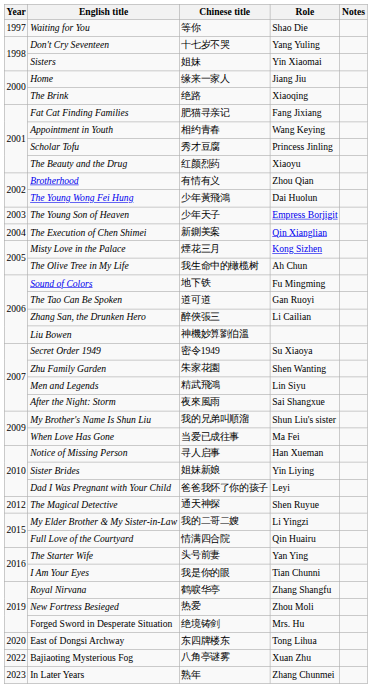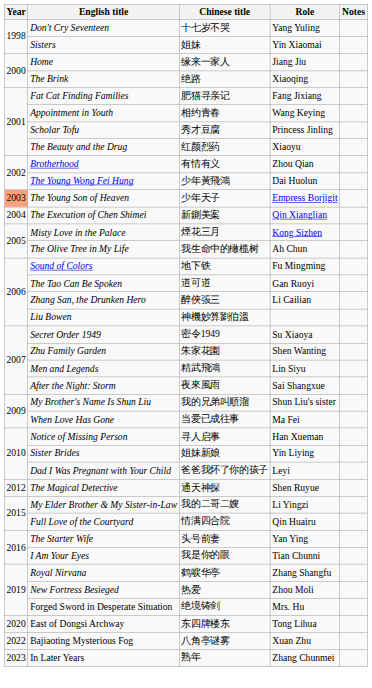 <table class="wikitable sortable">
 <tr>
 <th>Year</th>
 <th>English title</th>
 <th>Chinese title</th>
 <th>Role</th>
 <th class="unsortable">Notes</th>
-</tr>
-<tr>
-<td>1997</td>
-<td><em>Waiting for You</em></td>
-<td>等你</td>
-<td>Shao Die</td>
-<td></td>
 </tr>
 <tr>
 <td rowspan=2>1998</td>
 <td><em>Don't Cry Seventeen</em></td>
 <td>十七岁不哭</td>
 <td>Yang Yuling</td>
 <td></td>
 </tr>
 <tr>
 <td><em>Sisters</em></td>
 <td>姐妹</td>
 <td>Yin Xiaomai</td>
 <td></td>
 </tr>
 <tr>
 <td rowspan=2>2000</td>
 <td><em>Home</em></td>
 <td>缘来一家人</td>
 <td>Jiang Jiu</td>
 <td></td>
 </tr>
 <tr>
 <td><em>The Brink</em></td>
 <td>绝路</td>
 <td>Xiaoqing</td>
 <td></td>
 </tr>
 <tr>
 <td rowspan=4>2001</td>
 <td><em>Fat Cat Finding Families</em></td>
 <td>肥猫寻亲记</td>
 <td>Fang Jixiang</td>
 <td></td>
 </tr>
 <tr>
 <td><em>Appointment in Youth</em></td>
 <td>相约青春</td>
 <td>Wang Keying</td>
 <td></td>
 </tr>
 <tr>
 <td><em>Scholar Tofu</em></td>
 <td>秀才豆腐</td>
 <td>Princess Jinling</td>
 <td></td>
 </tr>
 <tr>
 <td><em>The Beauty and the Drug</em></td>
 <td>红颜烈药</td>
 <td>Xiaoyu</td>
 <td></td>
 </tr>
 <tr>
 <td rowspan=2>2002</td>
 <td><em><a href='#'>Brotherhood</a></em></td>
 <td>有情有义</td>
 <td>Zhou Qian</td>
 <td></td>
 </tr>
 <tr>
 <td><em><a href='#'>The Young Wong Fei Hung</a></em></td>
 <td>少年黃飛鴻</td>
 <td>Dai Huolun</td>
 <td></td>
 </tr>
 <tr>
-<td>2003</td>
+<td style="background: lightsalmon;">2003</td>
 <td><em>The Young Son of Heaven</em></td>
 <td>少年天子</td>
 <td><a href='#'>Empress Borjigit</a></td>
 <td></td>
 </tr>
 <tr>
 <td>2004</td>
 <td><em>The Execution of Chen Shimei</em></td>
 <td>新鍘美案</td>
 <td><a href='#'>Qin Xianglian</a></td>
 <td></td>
 </tr>
 <tr>
 <td rowspan=2>2005</td>
 <td><em>Misty Love in the Palace</em></td>
 <td>煙花三月</td>
 <td><a href='#'>Kong Sizhen</a></td>
 <td></td>
 </tr>
 <tr>
 <td><em>The Olive Tree in My Life</em></td>
 <td>我生命中的橄榄树</td>
 <td>Ah Chun</td>
 <td></td>
 </tr>
 <tr>
 <td rowspan=4>2006</td>
 <td><em><a href='#'>Sound of Colors</a></em></td>
 <td>地下铁</td>
 <td>Fu Mingming</td>
 <td></td>
 </tr>
 <tr>
 <td><em>The Tao Can Be Spoken</em></td>
 <td>道可道</td>
 <td>Gan Ruoyi</td>
 <td></td>
 </tr>
 <tr>
 <td><em>Zhang San, the Drunken Hero</em></td>
 <td>醉俠張三</td>
 <td>Li Cailian</td>
 <td></td>
 </tr>
 <tr>
 <td><em>Liu Bowen</em></td>
 <td>神機妙算劉伯溫</td>
 <td></td>
 <td></td>
 </tr>
 <tr>
 <td rowspan=4>2007</td>
 <td><em>Secret Order 1949</em></td>
 <td>密令1949</td>
 <td>Su Xiaoya</td>
 <td></td>
 </tr>
 <tr>
 <td><em>Zhu Family Garden</em></td>
 <td>朱家花園</td>
 <td>Shen Wanting</td>
 <td></td>
 </tr>
 <tr>
 <td><em>Men and Legends</em></td>
 <td>精武飛鴻</td>
 <td>Lin Siyu</td>
 <td></td>
 </tr>
 <tr>
 <td><em>After the Night: Storm</em></td>
 <td>夜來風雨</td>
 <td>Sai Shangxue</td>
 <td></td>
 </tr>
 <tr>
 <td rowspan=2>2009</td>
 <td><em>My Brother's Name Is Shun Liu</em></td>
 <td>我的兄弟叫順溜</td>
 <td>Shun Liu's sister</td>
 <td></td>
 </tr>
 <tr>
 <td><em>When Love Has Gone</em></td>
 <td>当爱已成往事</td>
 <td>Ma Fei</td>
 <td></td>
 </tr>
 <tr>
 <td rowspan=3>2010</td>
 <td><em>Notice of Missing Person</em></td>
 <td>寻人启事</td>
 <td>Han Xueman</td>
 <td></td>
 </tr>
 <tr>
 <td><em>Sister Brides</em></td>
 <td>姐妹新娘</td>
 <td>Yin Liying</td>
 <td></td>
 </tr>
 <tr>
 <td><em>Dad I Was Pregnant with Your Child</em></td>
 <td>爸爸我怀了你的孩子</td>
 <td>Leyi</td>
 <td></td>
 </tr>
 <tr>
 <td>2012</td>
 <td><em>The Magical Detective</em></td>
 <td>通天神探</td>
 <td>Shen Ruyue</td>
 <td></td>
 </tr>
 <tr>
 <td rowspan=2>2015</td>
 <td><em>My Elder Brother & My Sister-in-Law</em></td>
 <td>我的二哥二嫂</td>
 <td>Li Yingzi</td>
 <td></td>
 </tr>
 <tr>
 <td><em>Full Love of the Courtyard</em></td>
 <td>情满四合院</td>
 <td>Qin Huairu</td>
 <td></td>
 </tr>
 <tr>
 <td rowspan=2>2016</td>
 <td><em>The Starter Wife</em></td>
 <td>头号前妻</td>
 <td>Yan Ying</td>
 <td></td>
 </tr>
 <tr>
 <td><em>I Am Your Eyes</em></td>
 <td>我是你的眼</td>
 <td>Tian Chunni</td>
 <td></td>
 </tr>
 <tr>
 <td rowspan="3">2019</td>
 <td><em>Royal Nirvana</em></td>
 <td>鹤唳华亭</td>
 <td>Zhang Shangfu</td>
 <td></td>
 </tr>
 <tr>
 <td><em>New Fortress Besieged</em></td>
 <td>热爱</td>
 <td>Zhou Moli</td>
 <td></td>
 </tr>
 <tr>
 <td>Forged Sword in Desperate Situation</td>
 <td>绝境铸剑</td>
 <td>Mrs. Hu</td>
 <td></td>
 </tr>
 <tr>
 <td>2020</td>
 <td>East of Dongsi Archway</td>
 <td>东四牌楼东</td>
 <td>Tong Lihua</td>
 <td></td>
 </tr>
 <tr>
 <td>2022</td>
 <td>Bajiaoting Mysterious Fog</td>
 <td>八角亭谜雾</td>
 <td>Xuan Zhu</td>
 <td></td>
 </tr>
 <tr>
 <td>2023</td>
 <td>In Later Years</td>
 <td>熟年</td>
 <td>Zhang Chunmei</td>
 <td></td>
 </tr>
 </table>
